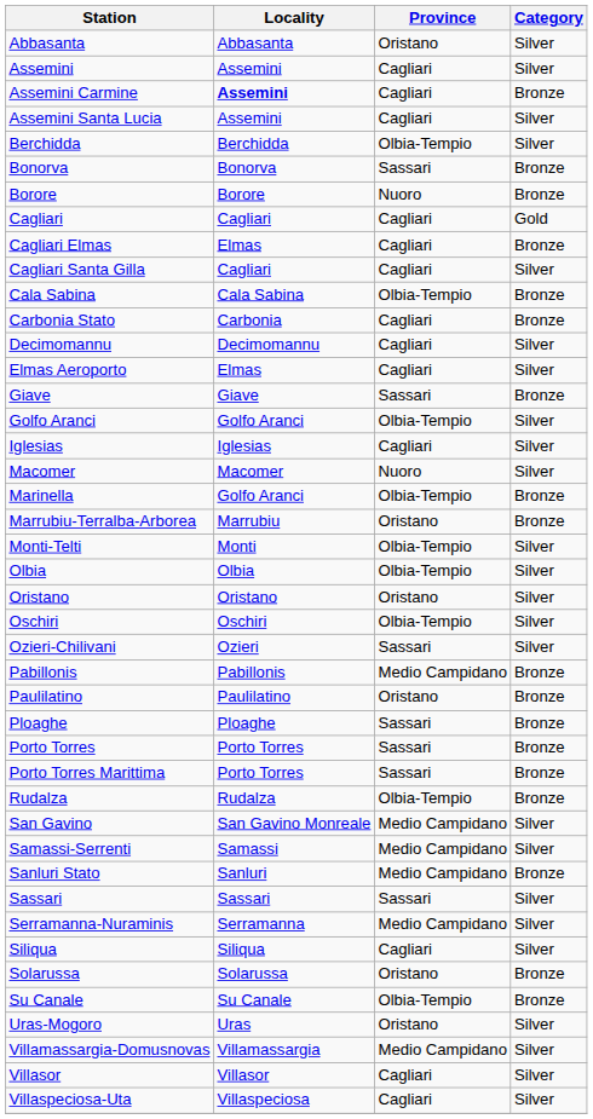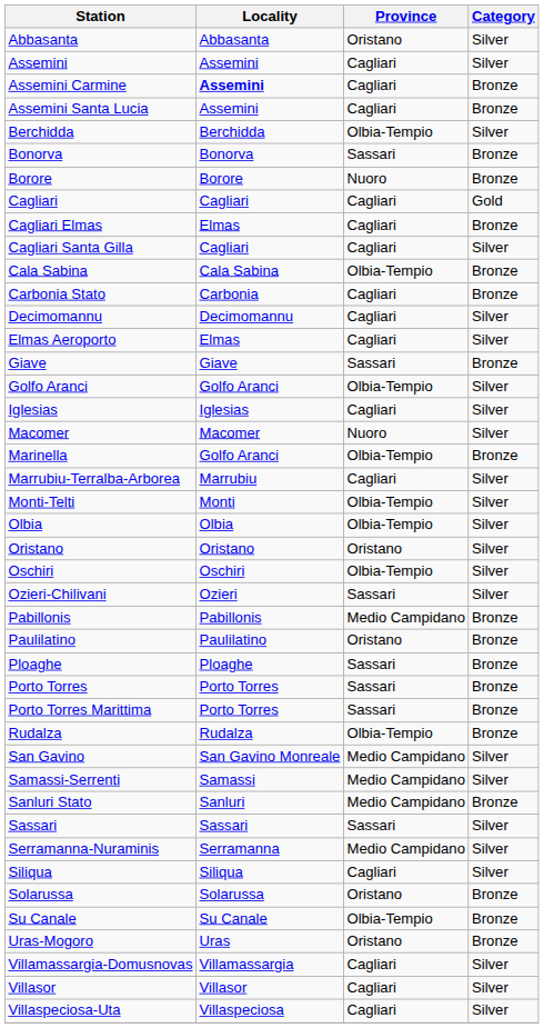 <table class="wikitable sortable">
 <tr>
 <th>Station</th>
 <th>Locality</th>
 <th><a href='#'>Province</a></th>
 <th><a href='#'>Category</a></th>
 </tr>
 <tr>
 <td><a href='#'>Abbasanta</a></td>
 <td><a href='#'>Abbasanta</a></td>
 <td>Oristano</td>
 <td>Silver</td>
 </tr>
 <tr>
 <td><a href='#'>Assemini</a></td>
 <td><a href='#'>Assemini</a></td>
 <td>Cagliari</td>
 <td>Silver</td>
 </tr>
 <tr>
 <td><a href='#'>Assemini Carmine</a></td>
 <td><strong><a href='#'>Assemini</a></strong></td>
 <td>Cagliari</td>
 <td>Bronze</td>
 </tr>
 <tr>
 <td><a href='#'>Assemini Santa Lucia</a></td>
 <td><a href='#'>Assemini</a></td>
 <td>Cagliari</td>
-<td>Silver</td>
+<td>Bronze</td>
 </tr>
 <tr>
 <td><a href='#'>Berchidda</a></td>
 <td><a href='#'>Berchidda</a></td>
 <td>Olbia-Tempio</td>
 <td>Silver</td>
 </tr>
 <tr>
 <td><a href='#'>Bonorva</a></td>
 <td><a href='#'>Bonorva</a></td>
 <td>Sassari</td>
 <td>Bronze</td>
 </tr>
 <tr>
 <td><a href='#'>Borore</a></td>
 <td><a href='#'>Borore</a></td>
 <td>Nuoro</td>
 <td>Bronze</td>
 </tr>
 <tr>
 <td><a href='#'>Cagliari</a></td>
 <td><a href='#'>Cagliari</a></td>
 <td>Cagliari</td>
 <td>Gold</td>
 </tr>
 <tr>
 <td><a href='#'>Cagliari Elmas</a></td>
 <td><a href='#'>Elmas</a></td>
 <td>Cagliari</td>
 <td>Bronze</td>
 </tr>
 <tr>
 <td><a href='#'>Cagliari Santa Gilla</a></td>
 <td><a href='#'>Cagliari</a></td>
 <td>Cagliari</td>
 <td>Silver</td>
 </tr>
 <tr>
 <td><a href='#'>Cala Sabina</a></td>
 <td><a href='#'>Cala Sabina</a></td>
 <td>Olbia-Tempio</td>
 <td>Bronze</td>
 </tr>
 <tr>
 <td><a href='#'>Carbonia Stato</a></td>
 <td><a href='#'>Carbonia</a></td>
 <td>Cagliari</td>
 <td>Bronze</td>
 </tr>
 <tr>
 <td><a href='#'>Decimomannu</a></td>
 <td><a href='#'>Decimomannu</a></td>
 <td>Cagliari</td>
 <td>Silver</td>
 </tr>
 <tr>
 <td><a href='#'>Elmas Aeroporto</a></td>
 <td><a href='#'>Elmas</a></td>
 <td>Cagliari</td>
 <td>Silver</td>
 </tr>
 <tr>
 <td><a href='#'>Giave</a></td>
 <td><a href='#'>Giave</a></td>
 <td>Sassari</td>
 <td>Bronze</td>
 </tr>
 <tr>
 <td><a href='#'>Golfo Aranci</a></td>
 <td><a href='#'>Golfo Aranci</a></td>
 <td>Olbia-Tempio</td>
 <td>Silver</td>
 </tr>
 <tr>
 <td><a href='#'>Iglesias</a></td>
 <td><a href='#'>Iglesias</a></td>
 <td>Cagliari</td>
 <td>Silver</td>
 </tr>
 <tr>
 <td><a href='#'>Macomer</a></td>
 <td><a href='#'>Macomer</a></td>
 <td>Nuoro</td>
 <td>Silver</td>
 </tr>
 <tr>
 <td><a href='#'>Marinella</a></td>
 <td><a href='#'>Golfo Aranci</a></td>
 <td>Olbia-Tempio</td>
 <td>Bronze</td>
 </tr>
 <tr>
 <td><a href='#'>Marrubiu-Terralba-Arborea</a></td>
 <td><a href='#'>Marrubiu</a></td>
-<td>Oristano</td>
-<td>Bronze</td>
+<td>Cagliari</td>
+<td>Silver</td>
 </tr>
 <tr>
 <td><a href='#'>Monti-Telti</a></td>
 <td><a href='#'>Monti</a></td>
 <td>Olbia-Tempio</td>
 <td>Silver</td>
 </tr>
 <tr>
 <td><a href='#'>Olbia</a></td>
 <td><a href='#'>Olbia</a></td>
 <td>Olbia-Tempio</td>
 <td>Silver</td>
 </tr>
 <tr>
 <td><a href='#'>Oristano</a></td>
 <td><a href='#'>Oristano</a></td>
 <td>Oristano</td>
 <td>Silver</td>
 </tr>
 <tr>
 <td><a href='#'>Oschiri</a></td>
 <td><a href='#'>Oschiri</a></td>
 <td>Olbia-Tempio</td>
 <td>Silver</td>
 </tr>
 <tr>
 <td><a href='#'>Ozieri-Chilivani</a></td>
 <td><a href='#'>Ozieri</a></td>
 <td>Sassari</td>
 <td>Silver</td>
 </tr>
 <tr>
 <td><a href='#'>Pabillonis</a></td>
 <td><a href='#'>Pabillonis</a></td>
 <td>Medio Campidano</td>
 <td>Bronze</td>
 </tr>
 <tr>
 <td><a href='#'>Paulilatino</a></td>
 <td><a href='#'>Paulilatino</a></td>
 <td>Oristano</td>
 <td>Bronze</td>
 </tr>
 <tr>
 <td><a href='#'>Ploaghe</a></td>
 <td><a href='#'>Ploaghe</a></td>
 <td>Sassari</td>
 <td>Bronze</td>
 </tr>
 <tr>
 <td><a href='#'>Porto Torres</a></td>
 <td><a href='#'>Porto Torres</a></td>
 <td>Sassari</td>
 <td>Bronze</td>
 </tr>
 <tr>
 <td><a href='#'>Porto Torres Marittima</a></td>
 <td><a href='#'>Porto Torres</a></td>
 <td>Sassari</td>
 <td>Bronze</td>
 </tr>
 <tr>
 <td><a href='#'>Rudalza</a></td>
 <td><a href='#'>Rudalza</a></td>
 <td>Olbia-Tempio</td>
 <td>Bronze</td>
 </tr>
 <tr>
 <td><a href='#'>San Gavino</a></td>
 <td><a href='#'>San Gavino Monreale</a></td>
 <td>Medio Campidano</td>
 <td>Silver</td>
 </tr>
 <tr>
 <td><a href='#'>Samassi-Serrenti</a></td>
 <td><a href='#'>Samassi</a></td>
 <td>Medio Campidano</td>
 <td>Silver</td>
 </tr>
 <tr>
 <td><a href='#'>Sanluri Stato</a></td>
 <td><a href='#'>Sanluri</a></td>
 <td>Medio Campidano</td>
 <td>Bronze</td>
 </tr>
 <tr>
 <td><a href='#'>Sassari</a></td>
 <td><a href='#'>Sassari</a></td>
 <td>Sassari</td>
 <td>Silver</td>
 </tr>
 <tr>
 <td><a href='#'>Serramanna-Nuraminis</a></td>
 <td><a href='#'>Serramanna</a></td>
 <td>Medio Campidano</td>
 <td>Silver</td>
 </tr>
 <tr>
 <td><a href='#'>Siliqua</a></td>
 <td><a href='#'>Siliqua</a></td>
 <td>Cagliari</td>
 <td>Silver</td>
 </tr>
 <tr>
 <td><a href='#'>Solarussa</a></td>
 <td><a href='#'>Solarussa</a></td>
 <td>Oristano</td>
 <td>Bronze</td>
 </tr>
 <tr>
 <td><a href='#'>Su Canale</a></td>
 <td><a href='#'>Su Canale</a></td>
 <td>Olbia-Tempio</td>
 <td>Bronze</td>
 </tr>
 <tr>
 <td><a href='#'>Uras-Mogoro</a></td>
 <td><a href='#'>Uras</a></td>
 <td>Oristano</td>
-<td>Silver</td>
+<td>Bronze</td>
 </tr>
 <tr>
 <td><a href='#'>Villamassargia-Domusnovas</a></td>
 <td><a href='#'>Villamassargia</a></td>
-<td>Medio Campidano</td>
+<td>Cagliari</td>
 <td>Silver</td>
 </tr>
 <tr>
 <td><a href='#'>Villasor</a></td>
 <td><a href='#'>Villasor</a></td>
 <td>Cagliari</td>
 <td>Silver</td>
 </tr>
 <tr>
 <td><a href='#'>Villaspeciosa-Uta</a></td>
 <td><a href='#'>Villaspeciosa</a></td>
 <td>Cagliari</td>
 <td>Silver</td>
 </tr>
 <tr>
 </tr>
 </table>
